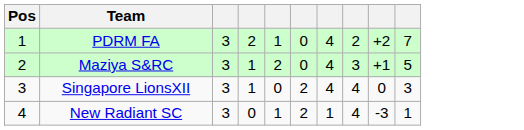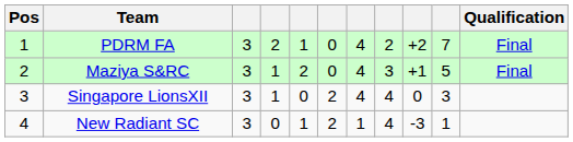 <table class="wikitable" style="text-align: center;">
 <tr>
 <th width="20">Pos</th>
 <th width="175">Team</th>
 <th width="20"></th>
 <th width="20"></th>
 <th width="20"></th>
 <th width="20"></th>
 <th width="20"></th>
 <th width="20"></th>
 <th width="20"></th>
 <th width="20"></th>
+<th>Qualification</th>
 </tr>
 <tr style="background:#ccffcc">
 <td>1</td>
 <td><a href='#'>PDRM FA</a></td>
 <td>3</td>
 <td>2</td>
 <td>1</td>
 <td>0</td>
 <td>4</td>
 <td>2</td>
 <td>+2</td>
 <td>7</td>
+<td><a href='#'>Final</a></td>
 </tr>
 <tr style="background:#ccffcc">
 <td>2</td>
 <td><a href='#'>Maziya S&RC</a></td>
 <td>3</td>
 <td>1</td>
 <td>2</td>
 <td>0</td>
 <td>4</td>
 <td>3</td>
 <td>+1</td>
 <td>5</td>
+<td><a href='#'>Final</a></td>
 </tr>
 <tr>
 <td>3</td>
 <td><a href='#'>Singapore LionsXII</a></td>
 <td>3</td>
 <td>1</td>
 <td>0</td>
 <td>2</td>
 <td>4</td>
 <td>4</td>
 <td>0</td>
 <td>3</td>
+<td></td>
 </tr>
 <tr>
 <td>4</td>
 <td><a href='#'>New Radiant SC</a></td>
 <td>3</td>
 <td>0</td>
 <td>1</td>
 <td>2</td>
 <td>1</td>
 <td>4</td>
 <td>-3</td>
 <td>1</td>
+<td></td>
 </tr>
 </table>
